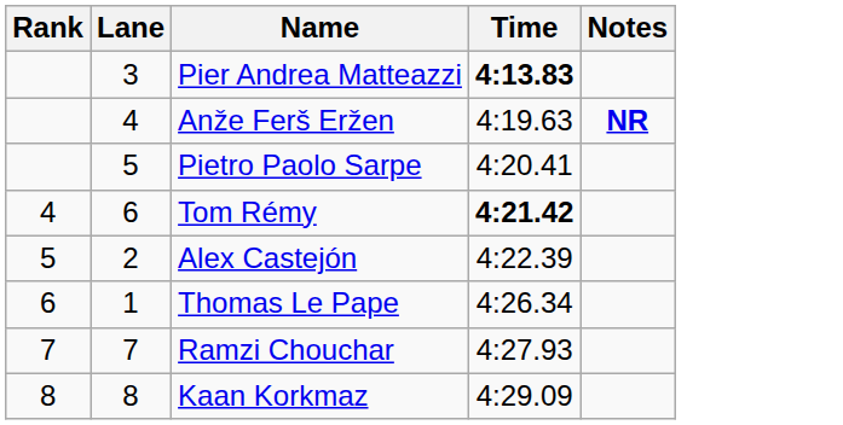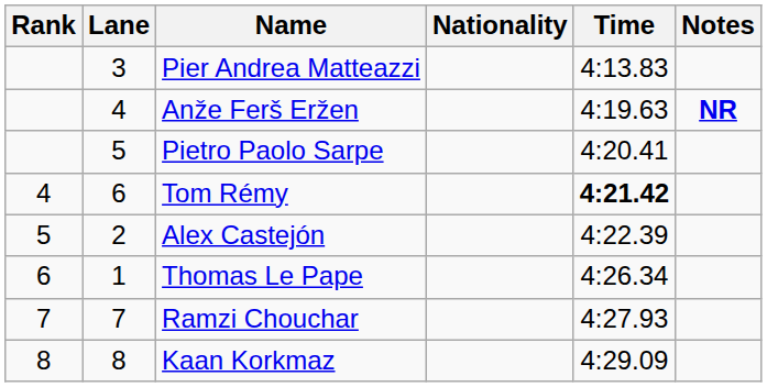 <table class="wikitable sortable" style="text-align:center">
 <tr>
 <th>Rank</th>
 <th>Lane</th>
 <th>Name</th>
+<th>Nationality</th>
 <th>Time</th>
 <th>Notes</th>
 </tr>
 <tr>
 <td></td>
 <td>3</td>
 <td align=left><a href='#'>Pier Andrea Matteazzi</a></td>
-<td><strong>4:13.83</strong></td>
+<td align=left></td>
+<td>4:13.83</td>
 <td></td>
 </tr>
 <tr>
 <td></td>
 <td>4</td>
 <td align=left><a href='#'>Anže Ferš Eržen</a></td>
+<td align=left></td>
 <td>4:19.63</td>
 <td><strong><a href='#'>NR</a></strong></td>
 </tr>
 <tr>
 <td></td>
 <td>5</td>
 <td align=left><a href='#'>Pietro Paolo Sarpe</a></td>
+<td align=left></td>
 <td>4:20.41</td>
 <td></td>
 </tr>
 <tr>
 <td>4</td>
 <td>6</td>
 <td align=left><a href='#'>Tom Rémy</a></td>
+<td align=left></td>
 <td><strong>4:21.42</strong></td>
 <td></td>
 </tr>
 <tr>
 <td>5</td>
 <td>2</td>
 <td align=left><a href='#'>Alex Castejón</a></td>
+<td align=left></td>
 <td>4:22.39</td>
 <td></td>
 </tr>
 <tr>
 <td>6</td>
 <td>1</td>
 <td align=left><a href='#'>Thomas Le Pape</a></td>
+<td align=left></td>
 <td>4:26.34</td>
 <td></td>
 </tr>
 <tr>
 <td>7</td>
 <td>7</td>
 <td align=left><a href='#'>Ramzi Chouchar</a></td>
+<td align=left></td>
 <td>4:27.93</td>
 <td></td>
 </tr>
 <tr>
 <td>8</td>
 <td>8</td>
 <td align=left><a href='#'>Kaan Korkmaz</a></td>
+<td align=left></td>
 <td>4:29.09</td>
 <td></td>
 </tr>
 </table>
